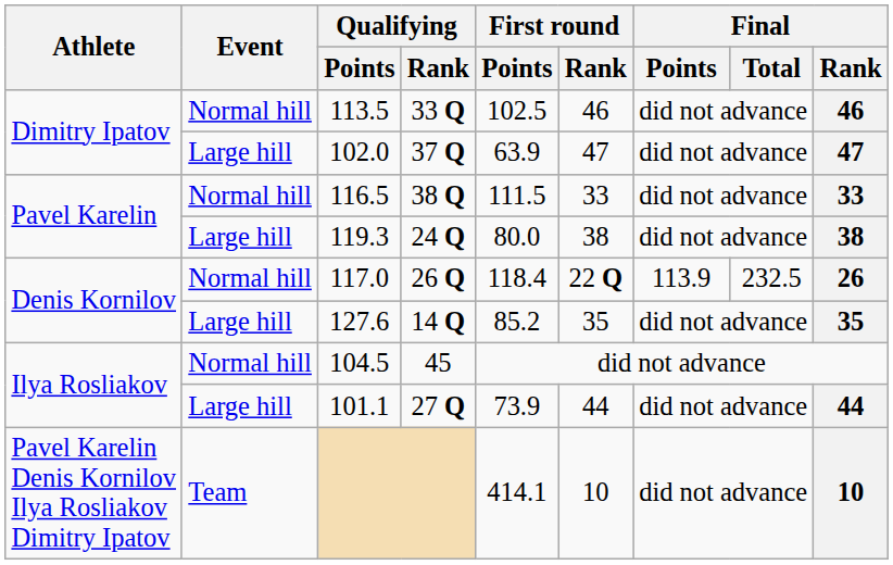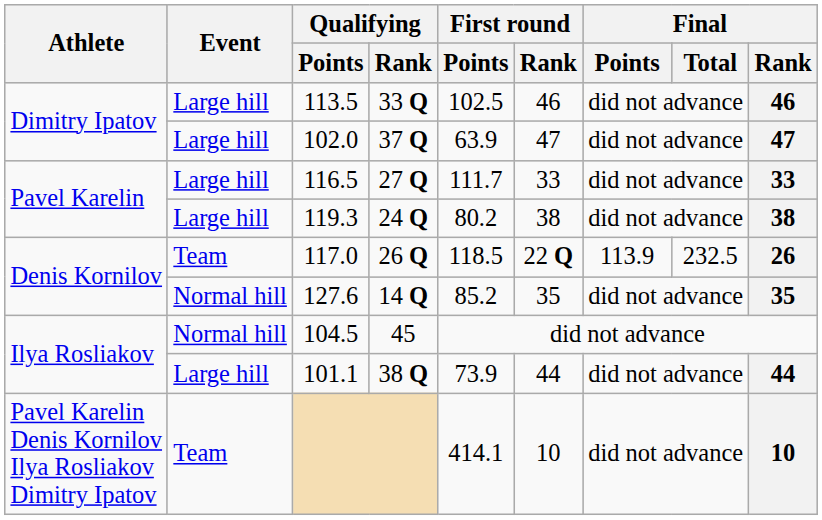 <table class="wikitable">
 <tr>
 <th rowspan="2">Athlete</th>
 <th rowspan="2">Event</th>
 <th colspan="2">Qualifying</th>
 <th colspan="2">First round</th>
 <th colspan="3">Final</th>
 </tr>
 <tr>
 <th>Points</th>
 <th>Rank</th>
 <th>Points</th>
 <th>Rank</th>
 <th>Points</th>
 <th>Total</th>
 <th>Rank</th>
 </tr>
 <tr>
 <td rowspan=2><a href='#'>Dimitry Ipatov</a></td>
-<td><a href='#'>Normal hill</a></td>
+<td><a href='#'>Large hill</a></td>
 <td align="center">113.5</td>
 <td align="center">33 <strong>Q</strong></td>
 <td align="center">102.5</td>
 <td align="center">46</td>
 <td colspan=2 align="center">did not advance</td>
 <th align="center">46</th>
 </tr>
 <tr>
 <td><a href='#'>Large hill</a></td>
 <td align="center">102.0</td>
 <td align="center">37 <strong>Q</strong></td>
 <td align="center">63.9</td>
 <td align="center">47</td>
 <td colspan=2 align="center">did not advance</td>
 <th align="center">47</th>
 </tr>
 <tr>
 <td rowspan=2><a href='#'>Pavel Karelin</a></td>
-<td><a href='#'>Normal hill</a></td>
+<td><a href='#'>Large hill</a></td>
 <td align="center">116.5</td>
-<td align="center">38 <strong>Q</strong></td>
-<td align="center">111.5</td>
+<td align="center">27 <strong>Q</strong></td>
+<td align="center">111.7</td>
 <td align="center">33</td>
 <td colspan=2 align="center">did not advance</td>
 <th align="center">33</th>
 </tr>
 <tr>
 <td><a href='#'>Large hill</a></td>
 <td align="center">119.3</td>
 <td align="center">24 <strong>Q</strong></td>
-<td align="center">80.0</td>
+<td align="center">80.2</td>
 <td align="center">38</td>
 <td colspan=2 align="center">did not advance</td>
 <th align="center">38</th>
 </tr>
 <tr>
 <td rowspan=2><a href='#'>Denis Kornilov</a></td>
-<td><a href='#'>Normal hill</a></td>
+<td><a href='#'>Team</a></td>
 <td align="center">117.0</td>
 <td align="center">26 <strong>Q</strong></td>
-<td align="center">118.4</td>
+<td align="center">118.5</td>
 <td align="center">22 <strong>Q</strong></td>
 <td align="center">113.9</td>
 <td align="center">232.5</td>
 <th align="center">26</th>
 </tr>
 <tr>
-<td><a href='#'>Large hill</a></td>
+<td><a href='#'>Normal hill</a></td>
 <td align="center">127.6</td>
 <td align="center">14 <strong>Q</strong></td>
 <td align="center">85.2</td>
 <td align="center">35</td>
 <td colspan=2 align="center">did not advance</td>
 <th align="center">35</th>
 </tr>
 <tr>
 <td rowspan=2><a href='#'>Ilya Rosliakov</a></td>
 <td><a href='#'>Normal hill</a></td>
 <td align="center">104.5</td>
 <td align="center">45</td>
 <td colspan=5 align="center">did not advance</td>
 </tr>
 <tr>
 <td><a href='#'>Large hill</a></td>
 <td align="center">101.1</td>
-<td align="center">27 <strong>Q</strong></td>
+<td align="center">38 <strong>Q</strong></td>
 <td align="center">73.9</td>
 <td align="center">44</td>
 <td colspan=2 align="center">did not advance</td>
 <th align="center">44</th>
 </tr>
 <tr>
 <td><a href='#'>Pavel Karelin</a><br><a href='#'>Denis Kornilov</a><br><a href='#'>Ilya Rosliakov</a><br><a href='#'>Dimitry Ipatov</a></td>
 <td><a href='#'>Team</a></td>
 <td colspan=2 bgcolor="wheat"></td>
 <td align="center">414.1</td>
 <td align="center">10</td>
 <td colspan=2 align="center">did not advance</td>
 <th align="center">10</th>
 </tr>
 </table>
